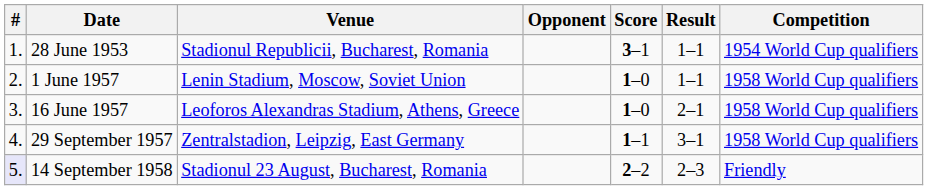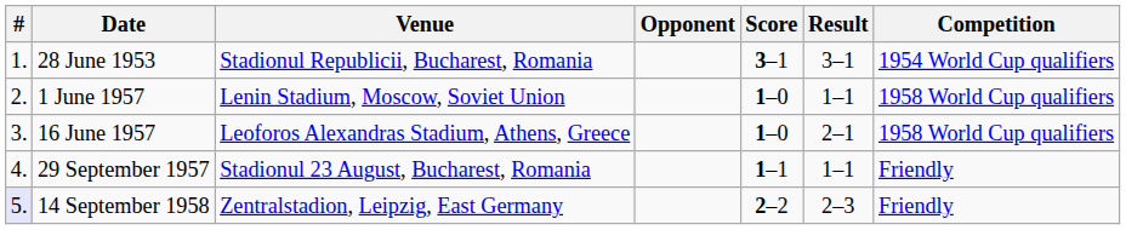 <table class="wikitable" style="font-size: 95%;">
 <tr>
 <th>#</th>
 <th>Date</th>
 <th>Venue</th>
 <th>Opponent</th>
 <th>Score</th>
 <th>Result</th>
 <th>Competition</th>
 </tr>
 <tr>
 <td>1.</td>
 <td>28 June 1953</td>
 <td><a href='#'>Stadionul Republicii</a>, <a href='#'>Bucharest</a>, <a href='#'>Romania</a></td>
 <td></td>
 <td align="center"><strong>3</strong>–1</td>
-<td align="center">1–1</td>
+<td align="center">3–1</td>
 <td><a href='#'>1954 World Cup qualifiers</a></td>
 </tr>
 <tr>
 <td>2.</td>
 <td>1 June 1957</td>
 <td><a href='#'>Lenin Stadium</a>, <a href='#'>Moscow</a>, <a href='#'>Soviet Union</a></td>
 <td></td>
 <td align="center"><strong>1</strong>–0</td>
 <td align="center">1–1</td>
 <td><a href='#'>1958 World Cup qualifiers</a></td>
 </tr>
 <tr>
 <td>3.</td>
 <td>16 June 1957</td>
 <td><a href='#'>Leoforos Alexandras Stadium</a>, <a href='#'>Athens</a>, <a href='#'>Greece</a></td>
 <td></td>
 <td align="center"><strong>1</strong>–0</td>
 <td align="center">2–1</td>
 <td><a href='#'>1958 World Cup qualifiers</a></td>
 </tr>
 <tr>
 <td>4.</td>
 <td>29 September 1957</td>
-<td><a href='#'>Zentralstadion</a>, <a href='#'>Leipzig</a>, <a href='#'>East Germany</a></td>
+<td><a href='#'>Stadionul 23 August</a>, <a href='#'>Bucharest</a>, <a href='#'>Romania</a></td>
 <td></td>
 <td align="center"><strong>1</strong>–1</td>
-<td align="center">3–1</td>
-<td><a href='#'>1958 World Cup qualifiers</a></td>
+<td align="center">1–1</td>
+<td><a href='#'>Friendly</a></td>
 </tr>
 <tr>
 <td style="background: lavender;">5.</td>
 <td>14 September 1958</td>
-<td><a href='#'>Stadionul 23 August</a>, <a href='#'>Bucharest</a>, <a href='#'>Romania</a></td>
+<td><a href='#'>Zentralstadion</a>, <a href='#'>Leipzig</a>, <a href='#'>East Germany</a></td>
 <td></td>
 <td align="center"><strong>2</strong>–2</td>
 <td align="center">2–3</td>
 <td><a href='#'>Friendly</a></td>
 </tr>
 </table>
